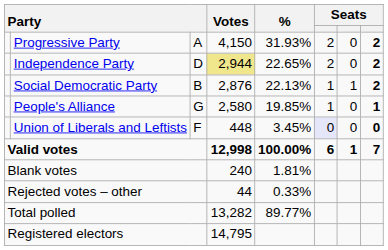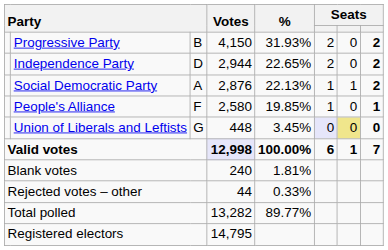 <table class="wikitable" border="1" style="text-align:right;">
 <tr>
 <th style="text-align:left;" valign=bottom rowspan=2 colspan=3>Party</th>
 <th align=center valign=bottom rowspan=2 width="50">Votes</th>
 <th align=center valign=bottom rowspan=2 width="50">%</th>
 <th colspan=3>Seats</th>
 </tr>
 <tr>
 <th align=center valign=bottom width="20"><small></small></th>
 <th align=center valign=bottom width="20"><small><a href='#'></a></small></th>
 <th align=center valign=bottom width="20"><small></small></th>
 </tr>
 <tr>
 <td></td>
 <td align=left><a href='#'>Progressive Party</a></td>
-<td align=left>A</td>
+<td align=left>B</td>
 <td>4,150</td>
 <td>31.93%</td>
 <td>2</td>
 <td>0</td>
 <td><strong>2</strong></td>
 </tr>
 <tr>
 <td></td>
 <td align=left><a href='#'>Independence Party</a></td>
 <td align=left>D</td>
-<td style="background: khaki;">2,944</td>
+<td>2,944</td>
 <td>22.65%</td>
 <td>2</td>
 <td>0</td>
 <td><strong>2</strong></td>
 </tr>
 <tr>
 <td></td>
 <td align=left><a href='#'>Social Democratic Party</a></td>
-<td align=left>B</td>
+<td align=left>A</td>
 <td>2,876</td>
 <td>22.13%</td>
 <td>1</td>
 <td>1</td>
 <td><strong>2</strong></td>
 </tr>
 <tr>
 <td></td>
 <td align=left><a href='#'>People's Alliance</a></td>
-<td align=left>G</td>
+<td align=left>F</td>
 <td>2,580</td>
 <td>19.85%</td>
 <td>1</td>
 <td>0</td>
 <td><strong>1</strong></td>
 </tr>
 <tr>
 <td></td>
 <td align=left><a href='#'>Union of Liberals and Leftists</a></td>
-<td align=left>F</td>
+<td align=left>G</td>
 <td>448</td>
 <td>3.45%</td>
 <td style="background: lavender;">0</td>
-<td>0</td>
+<td style="background: khaki;">0</td>
 <td><strong>0</strong></td>
 </tr>
 <tr style="font-weight:bold">
 <td align=left colspan=3>Valid votes</td>
-<td>12,998</td>
+<td style="background: lavender;">12,998</td>
 <td>100.00%</td>
 <td>6</td>
 <td>1</td>
 <td>7</td>
 </tr>
 <tr>
 <td align=left colspan=3>Blank votes</td>
 <td>240</td>
 <td>1.81%</td>
 <td></td>
 <td></td>
 <td></td>
 </tr>
 <tr>
 <td align=left colspan=3>Rejected votes – other</td>
 <td>44</td>
 <td>0.33%</td>
 <td></td>
 <td></td>
 <td></td>
 </tr>
 <tr>
 <td align=left colspan=3>Total polled</td>
 <td>13,282</td>
 <td>89.77%</td>
 <td></td>
 <td></td>
 <td></td>
 </tr>
 <tr>
 <td align=left colspan=3>Registered electors</td>
 <td>14,795</td>
 <td></td>
 <td></td>
 <td></td>
 <td></td>
 </tr>
 </table>
